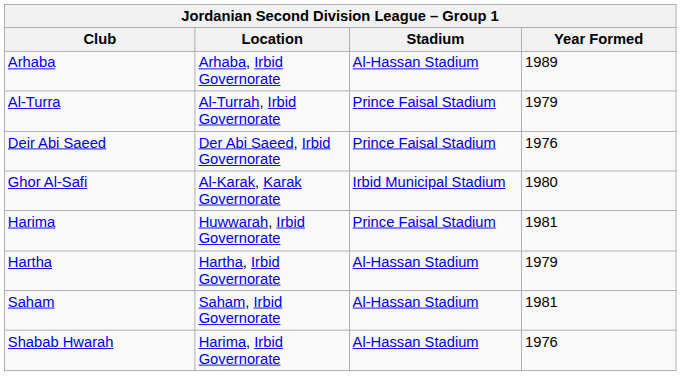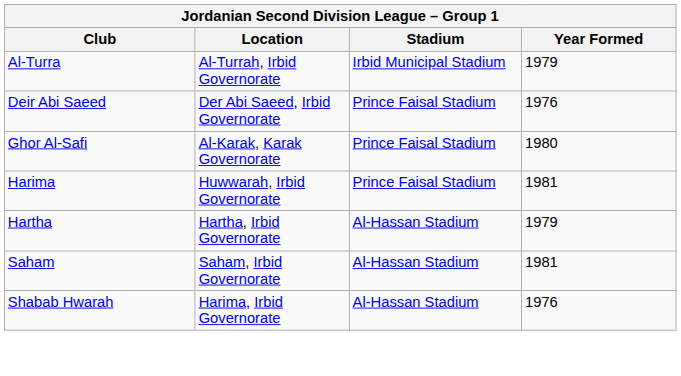 <table class="wikitable">
 <tr>
 <th colspan="4">Jordanian Second Division League – Group 1</th>
 </tr>
 <tr>
 <th style="width:200px;">Club</th>
 <th style="width:160px;">Location</th>
 <th style="width:180px;">Stadium</th>
 <th style="width:160px;">Year Formed</th>
 </tr>
 <tr style="vertical-align:top;">
-<td><a href='#'>Arhaba</a></td>
-<td><a href='#'>Arhaba</a>, <a href='#'>Irbid Governorate</a></td>
-<td><a href='#'>Al-Hassan Stadium</a></td>
-<td>1989</td>
-</tr>
-<tr style="vertical-align:top;">
 <td><a href='#'>Al-Turra</a></td>
 <td><a href='#'>Al-Turrah</a>, <a href='#'>Irbid Governorate</a></td>
-<td><a href='#'>Prince Faisal Stadium</a></td>
+<td><a href='#'>Irbid Municipal Stadium</a></td>
 <td>1979</td>
 </tr>
 <tr style="vertical-align:top;">
 <td><a href='#'>Deir Abi Saeed</a></td>
 <td><a href='#'>Der Abi Saeed</a>, <a href='#'>Irbid Governorate</a></td>
 <td><a href='#'>Prince Faisal Stadium</a></td>
 <td>1976</td>
 </tr>
 <tr style="vertical-align:top;">
 <td><a href='#'>Ghor Al-Safi</a></td>
 <td><a href='#'>Al-Karak</a>, <a href='#'>Karak Governorate</a></td>
-<td><a href='#'>Irbid Municipal Stadium</a></td>
+<td><a href='#'>Prince Faisal Stadium</a></td>
 <td>1980</td>
 </tr>
 <tr style="vertical-align:top;">
 <td><a href='#'>Harima</a></td>
 <td><a href='#'>Huwwarah</a>, <a href='#'>Irbid Governorate</a></td>
 <td><a href='#'>Prince Faisal Stadium</a></td>
 <td>1981</td>
 </tr>
 <tr style="vertical-align:top;">
 <td><a href='#'>Hartha</a></td>
 <td><a href='#'>Hartha</a>, <a href='#'>Irbid Governorate</a></td>
 <td><a href='#'>Al-Hassan Stadium</a></td>
 <td>1979</td>
 </tr>
 <tr style="vertical-align:top;">
 <td><a href='#'>Saham</a></td>
 <td><a href='#'>Saham</a>, <a href='#'>Irbid Governorate</a></td>
 <td><a href='#'>Al-Hassan Stadium</a></td>
 <td>1981</td>
 </tr>
 <tr style="vertical-align:top;">
 <td><a href='#'>Shabab Hwarah</a></td>
 <td><a href='#'>Harima</a>, <a href='#'>Irbid Governorate</a></td>
 <td><a href='#'>Al-Hassan Stadium</a></td>
 <td>1976</td>
 </tr>
 </table>
